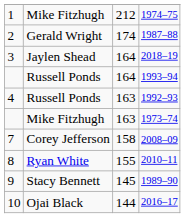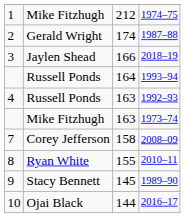 <table class="wikitable">
 <tr>
 </tr>
 <tr>
 <td>1</td>
 <td>Mike Fitzhugh</td>
 <td>212</td>
 <td style="font-size:80%;"><a href='#'>1974–75</a></td>
 </tr>
 <tr>
 <td>2</td>
 <td>Gerald Wright</td>
 <td>174</td>
 <td style="font-size:80%;"><a href='#'>1987–88</a></td>
 </tr>
 <tr>
 <td>3</td>
 <td>Jaylen Shead</td>
-<td>164</td>
+<td>166</td>
 <td style="font-size:80%;"><a href='#'>2018–19</a></td>
 </tr>
 <tr>
 <td></td>
 <td>Russell Ponds</td>
 <td>164</td>
 <td style="font-size:80%;"><a href='#'>1993–94</a></td>
 </tr>
 <tr>
 <td>4</td>
 <td>Russell Ponds</td>
 <td>163</td>
 <td style="font-size:80%;"><a href='#'>1992–93</a></td>
 </tr>
 <tr>
 <td></td>
 <td>Mike Fitzhugh</td>
 <td>163</td>
 <td style="font-size:80%;"><a href='#'>1973–74</a></td>
 </tr>
 <tr>
 <td>7</td>
 <td>Corey Jefferson</td>
 <td>158</td>
 <td style="font-size:80%;"><a href='#'>2008–09</a></td>
 </tr>
 <tr>
 <td>8</td>
 <td><a href='#'>Ryan White</a></td>
 <td>155</td>
 <td style="font-size:80%;"><a href='#'>2010–11</a></td>
 </tr>
 <tr>
 <td>9</td>
 <td>Stacy Bennett</td>
 <td>145</td>
 <td style="font-size:80%;"><a href='#'>1989–90</a></td>
 </tr>
 <tr>
 <td>10</td>
 <td>Ojai Black</td>
 <td>144</td>
 <td style="font-size:80%;"><a href='#'>2016–17</a></td>
 </tr>
 </table>
